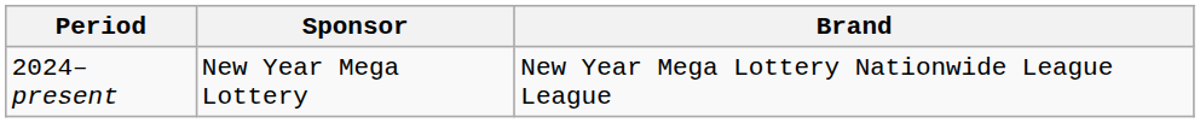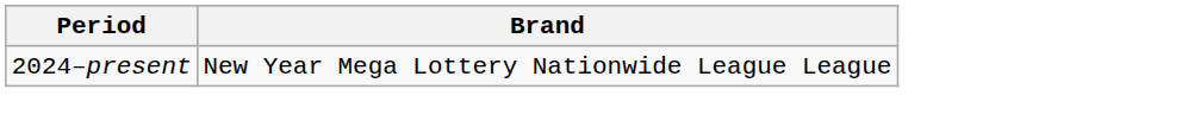 <table class="wikitable">
 <tr>
 <th>Period</th>
-<th>Sponsor</th>
 <th>Brand</th>
 </tr>
 <tr>
 <td>2024–<em>present</em></td>
-<td>New Year Mega Lottery</td>
 <td>New Year Mega Lottery Nationwide League League</td>
 </tr>
 </table>
